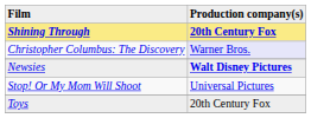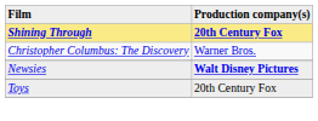 <table class="wikitable">
 <tr style="background:#eee;">
 <td><strong>Film</strong></td>
 <td><strong>Production company(s)</strong></td>
 </tr>
 <tr style="background:#FAEB86">
 <td><strong><em><a href='#'>Shining Through</a></em></strong></td>
 <td><strong><a href='#'>20th Century Fox</a></strong></td>
 </tr>
 <tr>
 <td><em><a href='#'>Christopher Columbus: The Discovery</a></em></td>
-<td style="background: lavender;"><a href='#'>Warner Bros.</a></td>
+<td><a href='#'>Warner Bros.</a></td>
 </tr>
 <tr>
 </tr>
 <tr style="background:#eee;">
 <td><em><a href='#'>Newsies</a></em></td>
 <td><strong><a href='#'>Walt Disney Pictures</a></strong></td>
-</tr>
-<tr>
-<td><em><a href='#'>Stop! Or My Mom Will Shoot</a></em></td>
-<td><a href='#'>Universal Pictures</a></td>
 </tr>
 <tr>
 </tr>
 <tr style="background:#eee;">
 <td><em><a href='#'>Toys</a></em></td>
 <td>20th Century Fox</td>
 </tr>
 <tr>
 </tr>
 </table>
